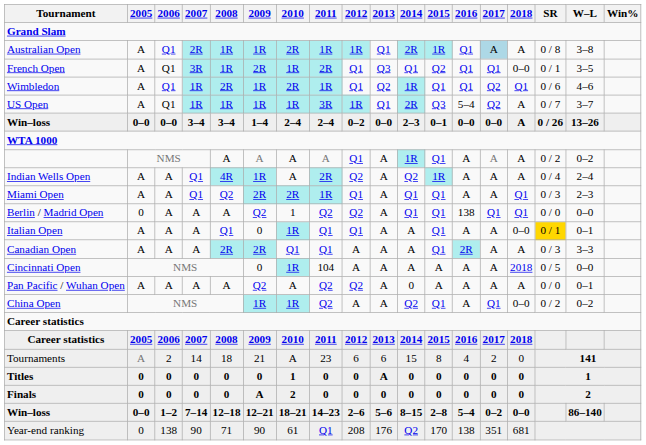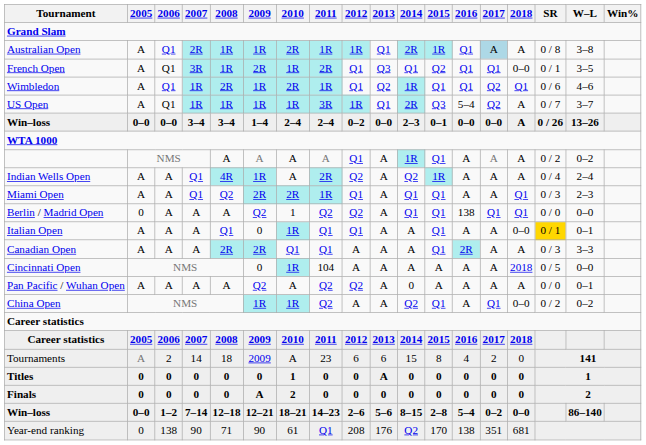 <table class="wikitable" style="text-align:center;font-size:97%">
 <tr>
 <th>Tournament</th>
 <th><a href='#'>2005</a></th>
 <th><a href='#'>2006</a></th>
 <th><a href='#'>2007</a></th>
 <th><a href='#'>2008</a></th>
 <th><a href='#'>2009</a></th>
 <th><a href='#'>2010</a></th>
 <th><a href='#'>2011</a></th>
 <th><a href='#'>2012</a></th>
 <th><a href='#'>2013</a></th>
 <th><a href='#'>2014</a></th>
 <th><a href='#'>2015</a></th>
 <th><a href='#'>2016</a></th>
 <th><a href='#'>2017</a></th>
 <th><a href='#'>2018</a></th>
 <th>SR</th>
 <th>W–L</th>
 <th>Win%</th>
 </tr>
 <tr>
 <td align=left colspan="18"><strong><a href='#'>Grand Slam</a></strong></td>
 </tr>
 <tr>
 <td align="left"><a href='#'>Australian Open</a></td>
 <td>A</td>
 <td><a href='#'>Q1</a></td>
 <td bgcolor="afeeee"><a href='#'>2R</a></td>
 <td bgcolor="afeeee"><a href='#'>1R</a></td>
 <td bgcolor="afeeee"><a href='#'>1R</a></td>
 <td bgcolor="afeeee"><a href='#'>2R</a></td>
 <td bgcolor="afeeee"><a href='#'>1R</a></td>
 <td bgcolor="afeeee"><a href='#'>1R</a></td>
 <td><a href='#'>Q1</a></td>
 <td bgcolor="afeeee"><a href='#'>2R</a></td>
 <td bgcolor="afeeee"><a href='#'>1R</a></td>
 <td><a href='#'>Q1</a></td>
 <td style="background: lightblue;">A</td>
 <td>A</td>
 <td>0 / 8</td>
 <td>3–8</td>
 <td></td>
 </tr>
 <tr>
 <td align="left"><a href='#'>French Open</a></td>
 <td>A</td>
 <td>Q1</td>
 <td bgcolor="afeeee"><a href='#'>3R</a></td>
 <td bgcolor="afeeee"><a href='#'>1R</a></td>
 <td bgcolor="afeeee"><a href='#'>2R</a></td>
 <td bgcolor="afeeee"><a href='#'>1R</a></td>
 <td bgcolor="afeeee"><a href='#'>2R</a></td>
 <td><a href='#'>Q1</a></td>
 <td><a href='#'>Q3</a></td>
 <td><a href='#'>Q1</a></td>
 <td><a href='#'>Q2</a></td>
 <td><a href='#'>Q1</a></td>
 <td><a href='#'>Q1</a></td>
 <td>0–0</td>
 <td>0 / 1</td>
 <td>3–5</td>
 <td></td>
 </tr>
 <tr>
 <td align="left"><a href='#'>Wimbledon</a></td>
 <td>A</td>
 <td><a href='#'>Q1</a></td>
 <td bgcolor="afeeee"><a href='#'>1R</a></td>
 <td bgcolor="afeeee"><a href='#'>2R</a></td>
 <td bgcolor="afeeee"><a href='#'>1R</a></td>
 <td bgcolor="afeeee"><a href='#'>2R</a></td>
 <td bgcolor="afeeee"><a href='#'>1R</a></td>
 <td><a href='#'>Q1</a></td>
 <td><a href='#'>Q2</a></td>
 <td bgcolor="afeeee"><a href='#'>1R</a></td>
 <td><a href='#'>Q1</a></td>
 <td><a href='#'>Q1</a></td>
 <td><a href='#'>Q2</a></td>
 <td><a href='#'>Q1</a></td>
 <td>0 / 6</td>
 <td>4–6</td>
 <td></td>
 </tr>
 <tr>
 <td align="left"><a href='#'>US Open</a></td>
 <td>A</td>
 <td>Q1</td>
 <td bgcolor="afeeee"><a href='#'>1R</a></td>
 <td bgcolor="afeeee"><a href='#'>1R</a></td>
 <td bgcolor="afeeee"><a href='#'>1R</a></td>
 <td bgcolor="afeeee"><a href='#'>1R</a></td>
 <td bgcolor="afeeee"><a href='#'>3R</a></td>
 <td bgcolor="afeeee"><a href='#'>1R</a></td>
 <td><a href='#'>Q1</a></td>
 <td bgcolor="afeeee"><a href='#'>2R</a></td>
 <td><a href='#'>Q3</a></td>
 <td>5–4</td>
 <td><a href='#'>Q2</a></td>
 <td>A</td>
 <td>0 / 7</td>
 <td>3–7</td>
 <td></td>
 </tr>
 <tr style=background:#efefef;font-weight:bold>
 <td style="text-align:left">Win–loss</td>
 <td>0–0</td>
 <td>0–0</td>
 <td>3–4</td>
 <td>3–4</td>
 <td>1–4</td>
 <td>2–4</td>
 <td>2–4</td>
 <td>0–2</td>
 <td>0–0</td>
 <td>2–3</td>
 <td>0–1</td>
 <td>0–0</td>
 <td>0–0</td>
 <td>A</td>
 <td>0 / 26</td>
 <td>13–26</td>
 <td></td>
 </tr>
 <tr>
 <td colspan="18" style="text-align:left"><strong><a href='#'>WTA 1000</a></strong></td>
 </tr>
 <tr>
 <td align="left"></td>
 <td colspan="3" style="color:#767676">NMS</td>
 <td>A</td>
 <td style="color:#767676">A</td>
 <td>A</td>
 <td style="color:#767676">A</td>
 <td><a href='#'>Q1</a></td>
 <td>A</td>
 <td bgcolor="afeeee"><a href='#'>1R</a></td>
 <td style="color:#767676"><a href='#'>Q1</a></td>
 <td>A</td>
 <td style="color:#767676">A</td>
 <td>A</td>
 <td>0 / 2</td>
 <td>0–2</td>
 <td></td>
 </tr>
 <tr>
 <td align="left"><a href='#'>Indian Wells Open</a></td>
 <td>A</td>
 <td>A</td>
 <td><a href='#'>Q1</a></td>
 <td bgcolor="afeeee"><a href='#'>4R</a></td>
 <td bgcolor="afeeee"><a href='#'>1R</a></td>
 <td>A</td>
 <td bgcolor="afeeee"><a href='#'>2R</a></td>
 <td><a href='#'>Q2</a></td>
 <td>A</td>
 <td><a href='#'>Q2</a></td>
 <td bgcolor="afeeee"><a href='#'>1R</a></td>
 <td>A</td>
 <td>A</td>
 <td>A</td>
 <td>0 / 4</td>
 <td>2–4</td>
 <td></td>
 </tr>
 <tr>
 <td align="left"><a href='#'>Miami Open</a></td>
 <td>A</td>
 <td>A</td>
 <td><a href='#'>Q1</a></td>
 <td><a href='#'>Q2</a></td>
 <td bgcolor="afeeee"><a href='#'>2R</a></td>
 <td bgcolor="afeeee"><a href='#'>2R</a></td>
 <td bgcolor="afeeee"><a href='#'>1R</a></td>
 <td><a href='#'>Q1</a></td>
 <td>A</td>
 <td><a href='#'>Q1</a></td>
 <td><a href='#'>Q1</a></td>
 <td>A</td>
 <td>A</td>
 <td><a href='#'>Q1</a></td>
 <td>0 / 3</td>
 <td>2–3</td>
 <td></td>
 </tr>
 <tr>
 <td align="left"><a href='#'>Berlin</a> / <a href='#'>Madrid Open</a></td>
 <td>0</td>
 <td>A</td>
 <td>A</td>
 <td>A</td>
 <td><a href='#'>Q2</a></td>
 <td>1</td>
 <td><a href='#'>Q2</a></td>
 <td><a href='#'>Q2</a></td>
 <td>A</td>
 <td><a href='#'>Q1</a></td>
 <td><a href='#'>Q1</a></td>
 <td>138</td>
 <td><a href='#'>Q1</a></td>
 <td><a href='#'>Q1</a></td>
 <td>0 / 0</td>
 <td>0–0</td>
 <td></td>
 </tr>
 <tr>
 <td align="left"><a href='#'>Italian Open</a></td>
 <td>A</td>
 <td>A</td>
 <td>A</td>
 <td><a href='#'>Q1</a></td>
 <td>0</td>
 <td bgcolor="afeeee"><a href='#'>1R</a></td>
 <td><a href='#'>Q1</a></td>
 <td><a href='#'>Q1</a></td>
 <td>A</td>
 <td>A</td>
 <td><a href='#'>Q1</a></td>
 <td>A</td>
 <td>A</td>
 <td>0–0</td>
 <td style="background: gold;">0 / 1</td>
 <td>0–1</td>
 <td></td>
 </tr>
 <tr>
 <td align="left"><a href='#'>Canadian Open</a></td>
 <td>A</td>
 <td>A</td>
 <td>A</td>
 <td bgcolor="afeeee"><a href='#'>2R</a></td>
 <td bgcolor="afeeee"><a href='#'>2R</a></td>
 <td><a href='#'>Q1</a></td>
 <td><a href='#'>Q1</a></td>
 <td>A</td>
 <td>A</td>
 <td>A</td>
 <td style="color:#767676"><a href='#'>Q1</a></td>
 <td bgcolor="afeeee"><a href='#'>2R</a></td>
 <td>A</td>
 <td>A</td>
 <td>0 / 3</td>
 <td>3–3</td>
 <td></td>
 </tr>
 <tr>
 <td align="left"><a href='#'>Cincinnati Open</a></td>
 <td colspan="4" style="color:#767676">NMS</td>
 <td>0</td>
 <td bgcolor="afeeee"><a href='#'>1R</a></td>
 <td>104</td>
 <td>A</td>
 <td>A</td>
 <td>A</td>
 <td>A</td>
 <td>A</td>
 <td>A</td>
 <td><a href='#'>2018</a></td>
 <td>0 / 5</td>
 <td>0–0</td>
 <td></td>
 </tr>
 <tr>
 <td align="left"><a href='#'>Pan Pacific</a> / <a href='#'>Wuhan Open</a></td>
 <td>A</td>
 <td>A</td>
 <td>A</td>
 <td>A</td>
 <td><a href='#'>Q2</a></td>
 <td>A</td>
 <td><a href='#'>Q2</a></td>
 <td><a href='#'>Q2</a></td>
 <td>A</td>
 <td>0</td>
 <td>A</td>
 <td>A</td>
 <td>A</td>
 <td>A</td>
 <td>0 / 0</td>
 <td>0–1</td>
 <td></td>
 </tr>
 <tr>
 <td align="left"><a href='#'>China Open</a></td>
 <td colspan="4" style="color:#767676">NMS</td>
 <td bgcolor="afeeee"><a href='#'>1R</a></td>
 <td bgcolor="afeeee"><a href='#'>1R</a></td>
 <td><a href='#'>Q2</a></td>
 <td>A</td>
 <td>A</td>
 <td><a href='#'>Q2</a></td>
 <td><a href='#'>Q1</a></td>
 <td>A</td>
 <td><a href='#'>Q1</a></td>
 <td>0–0</td>
 <td>0 / 2</td>
 <td>0–2</td>
 <td></td>
 </tr>
 <tr>
 <td align=left colspan="18"><strong>Career statistics</strong></td>
 </tr>
 <tr style=background:#efefef;font-weight:bold>
 <td>Career statistics</td>
 <td><a href='#'>2005</a></td>
 <td><a href='#'>2006</a></td>
 <td><a href='#'>2007</a></td>
 <td><a href='#'>2008</a></td>
 <td><a href='#'>2009</a></td>
 <td><a href='#'>2010</a></td>
 <td><a href='#'>2011</a></td>
 <td><a href='#'>2012</a></td>
 <td><a href='#'>2013</a></td>
 <td><a href='#'>2014</a></td>
 <td><a href='#'>2015</a></td>
 <td><a href='#'>2016</a></td>
 <td><a href='#'>2017</a></td>
 <td><a href='#'>2018</a></td>
 <td></td>
 <td></td>
 <td></td>
 </tr>
 <tr bgcolor=efefef>
 <td style="text-align:left">Tournaments</td>
 <td style="color:#767676">A</td>
 <td>2</td>
 <td>14</td>
 <td>18</td>
-<td>21</td>
+<td><a href='#'>2009</a></td>
 <td>A</td>
 <td>23</td>
 <td>6</td>
 <td>6</td>
 <td>15</td>
 <td>8</td>
 <td>4</td>
 <td>2</td>
 <td>0</td>
 <td colspan="3"><strong>141</strong></td>
 </tr>
 <tr style=background:#efefef;font-weight:bold>
 <td style="text-align:left"><strong>Titles</strong></td>
 <td>0</td>
 <td>0</td>
 <td>0</td>
 <td>0</td>
 <td>0</td>
 <td>1</td>
 <td>0</td>
 <td>0</td>
 <td>A</td>
 <td>0</td>
 <td>0</td>
 <td>0</td>
 <td>0</td>
 <td>0</td>
 <td colspan="3">1</td>
 </tr>
 <tr style=background:#efefef;font-weight:bold>
 <td style="text-align:left">Finals</td>
 <td>0</td>
 <td>0</td>
 <td>0</td>
 <td>0</td>
 <td>A</td>
 <td>2</td>
 <td>0</td>
 <td>0</td>
 <td>0</td>
 <td>0</td>
 <td>0</td>
 <td>0</td>
 <td>0</td>
 <td>0</td>
 <td colspan="3">2</td>
 </tr>
 <tr style=background:#efefef;font-weight:bold>
 <td style="text-align:left">Win–loss</td>
 <td>0–0</td>
 <td>1–2</td>
 <td>7–14</td>
 <td>12–18</td>
 <td>12–21</td>
 <td>18–21</td>
 <td>14–23</td>
 <td>2–6</td>
 <td>5–6</td>
 <td>8–15</td>
 <td>2–8</td>
 <td>5–4</td>
 <td>0–2</td>
 <td>0–0</td>
 <td></td>
 <td>86–140</td>
 <td></td>
 </tr>
 <tr style="background:#efefef">
 <td align="left">Year-end ranking</td>
 <td>0</td>
 <td>138</td>
 <td>90</td>
 <td>71</td>
 <td>90</td>
 <td>61</td>
 <td><a href='#'>Q1</a></td>
 <td>208</td>
 <td>176</td>
 <td><a href='#'>Q2</a></td>
 <td>170</td>
 <td>138</td>
 <td>351</td>
 <td>681</td>
 <td colspan="3"></td>
 </tr>
 </table>
